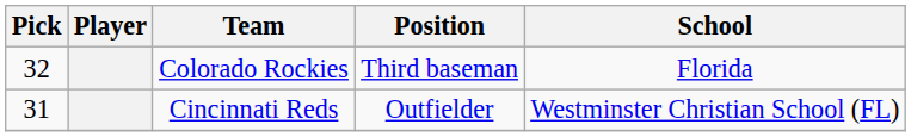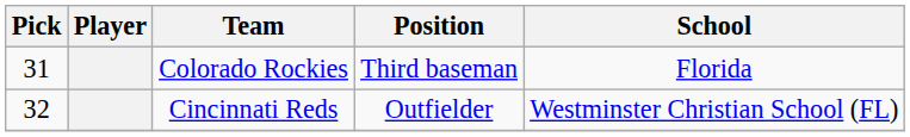 <table class="wikitable sortable plainrowheaders" style="text-align:center; width=74%">
 <tr>
 <th scope="col">Pick</th>
 <th scope="col">Player</th>
 <th scope="col">Team</th>
 <th scope="col">Position</th>
 <th scope="col">School</th>
 </tr>
 <tr>
-<td>32</td>
+<td>31</td>
 <th scope="row" style="text-align:center"></th>
 <td><a href='#'>Colorado Rockies</a></td>
 <td><a href='#'>Third baseman</a></td>
 <td><a href='#'>Florida</a></td>
 </tr>
 <tr>
-<td>31</td>
+<td>32</td>
 <th scope="row" style="text-align:center"></th>
 <td><a href='#'>Cincinnati Reds</a></td>
 <td><a href='#'>Outfielder</a></td>
 <td><a href='#'>Westminster Christian School</a> (<a href='#'>FL</a>)</td>
 </tr>
 <tr>
 </tr>
 </table>
